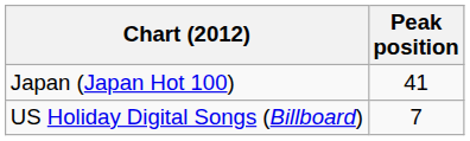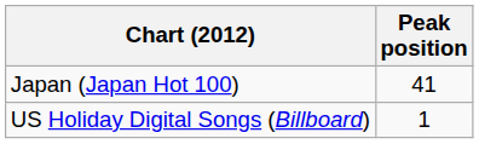 <table class="wikitable sortable">
 <tr>
 <th align="left">Chart (2012)</th>
 <th style="text-align:center;">Peak<br>position</th>
 </tr>
 <tr>
 <td align="left">Japan (<a href='#'>Japan Hot 100</a>)</td>
 <td style="text-align:center;">41</td>
 </tr>
 <tr>
 <td align="left">US <a href='#'>Holiday Digital Songs</a> (<a href='#'><em>Billboard</em></a>) </td>
-<td style="text-align:center;">7</td>
+<td style="text-align:center;">1</td>
 </tr>
 </table>
